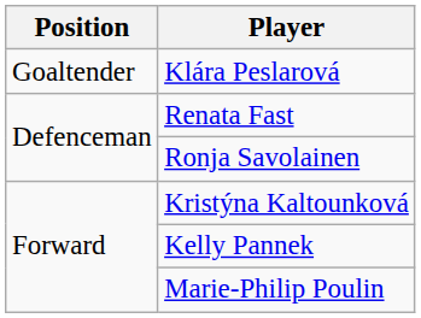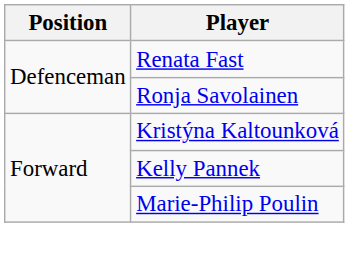 <table class="wikitable">
 <tr>
 <th>Position</th>
 <th>Player</th>
-</tr>
-<tr>
-<td>Goaltender</td>
-<td> <a href='#'>Klára Peslarová</a></td>
 </tr>
 <tr>
 <td rowspan=2>Defenceman</td>
 <td> <a href='#'>Renata Fast</a></td>
 </tr>
 <tr>
 <td> <a href='#'>Ronja Savolainen</a></td>
 </tr>
 <tr>
 <td rowspan=3>Forward</td>
 <td> <a href='#'>Kristýna Kaltounková</a></td>
 </tr>
 <tr>
 <td> <a href='#'>Kelly Pannek</a></td>
 </tr>
 <tr>
 <td> <a href='#'>Marie-Philip Poulin</a></td>
 </tr>
 </table>
